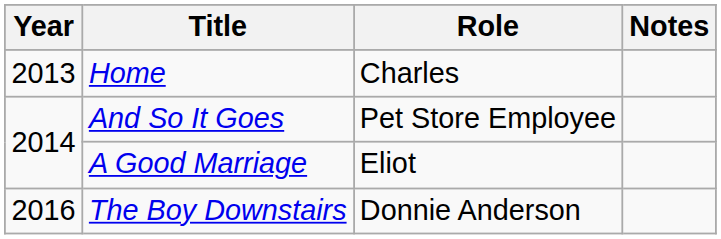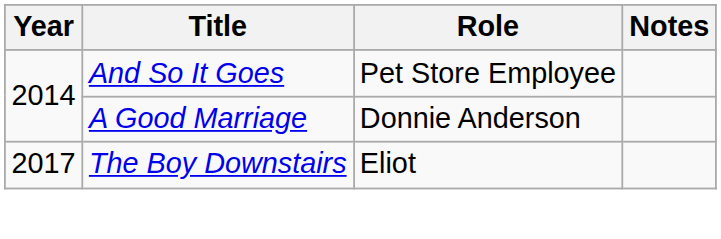 <table class="wikitable sortable">
 <tr>
 <th>Year</th>
 <th>Title</th>
 <th>Role</th>
 <th class="unsortable">Notes</th>
-</tr>
-<tr>
-<td>2013</td>
-<td><em><a href='#'>Home</a></em></td>
-<td>Charles</td>
-<td></td>
 </tr>
 <tr>
 <td rowspan="2">2014</td>
 <td><em><a href='#'>And So It Goes</a></em></td>
 <td>Pet Store Employee</td>
 <td></td>
 </tr>
 <tr>
 <td><em><a href='#'>A Good Marriage</a></em></td>
+<td>Donnie Anderson</td>
+<td></td>
+</tr>
+<tr>
+<td>2017</td>
+<td><em><a href='#'>The Boy Downstairs</a></em></td>
 <td>Eliot</td>
 <td></td>
 </tr>
-<tr>
-<td>2016</td>
-<td><em><a href='#'>The Boy Downstairs</a></em></td>
-<td>Donnie Anderson</td>
-<td></td>
-</tr>
 </table>
